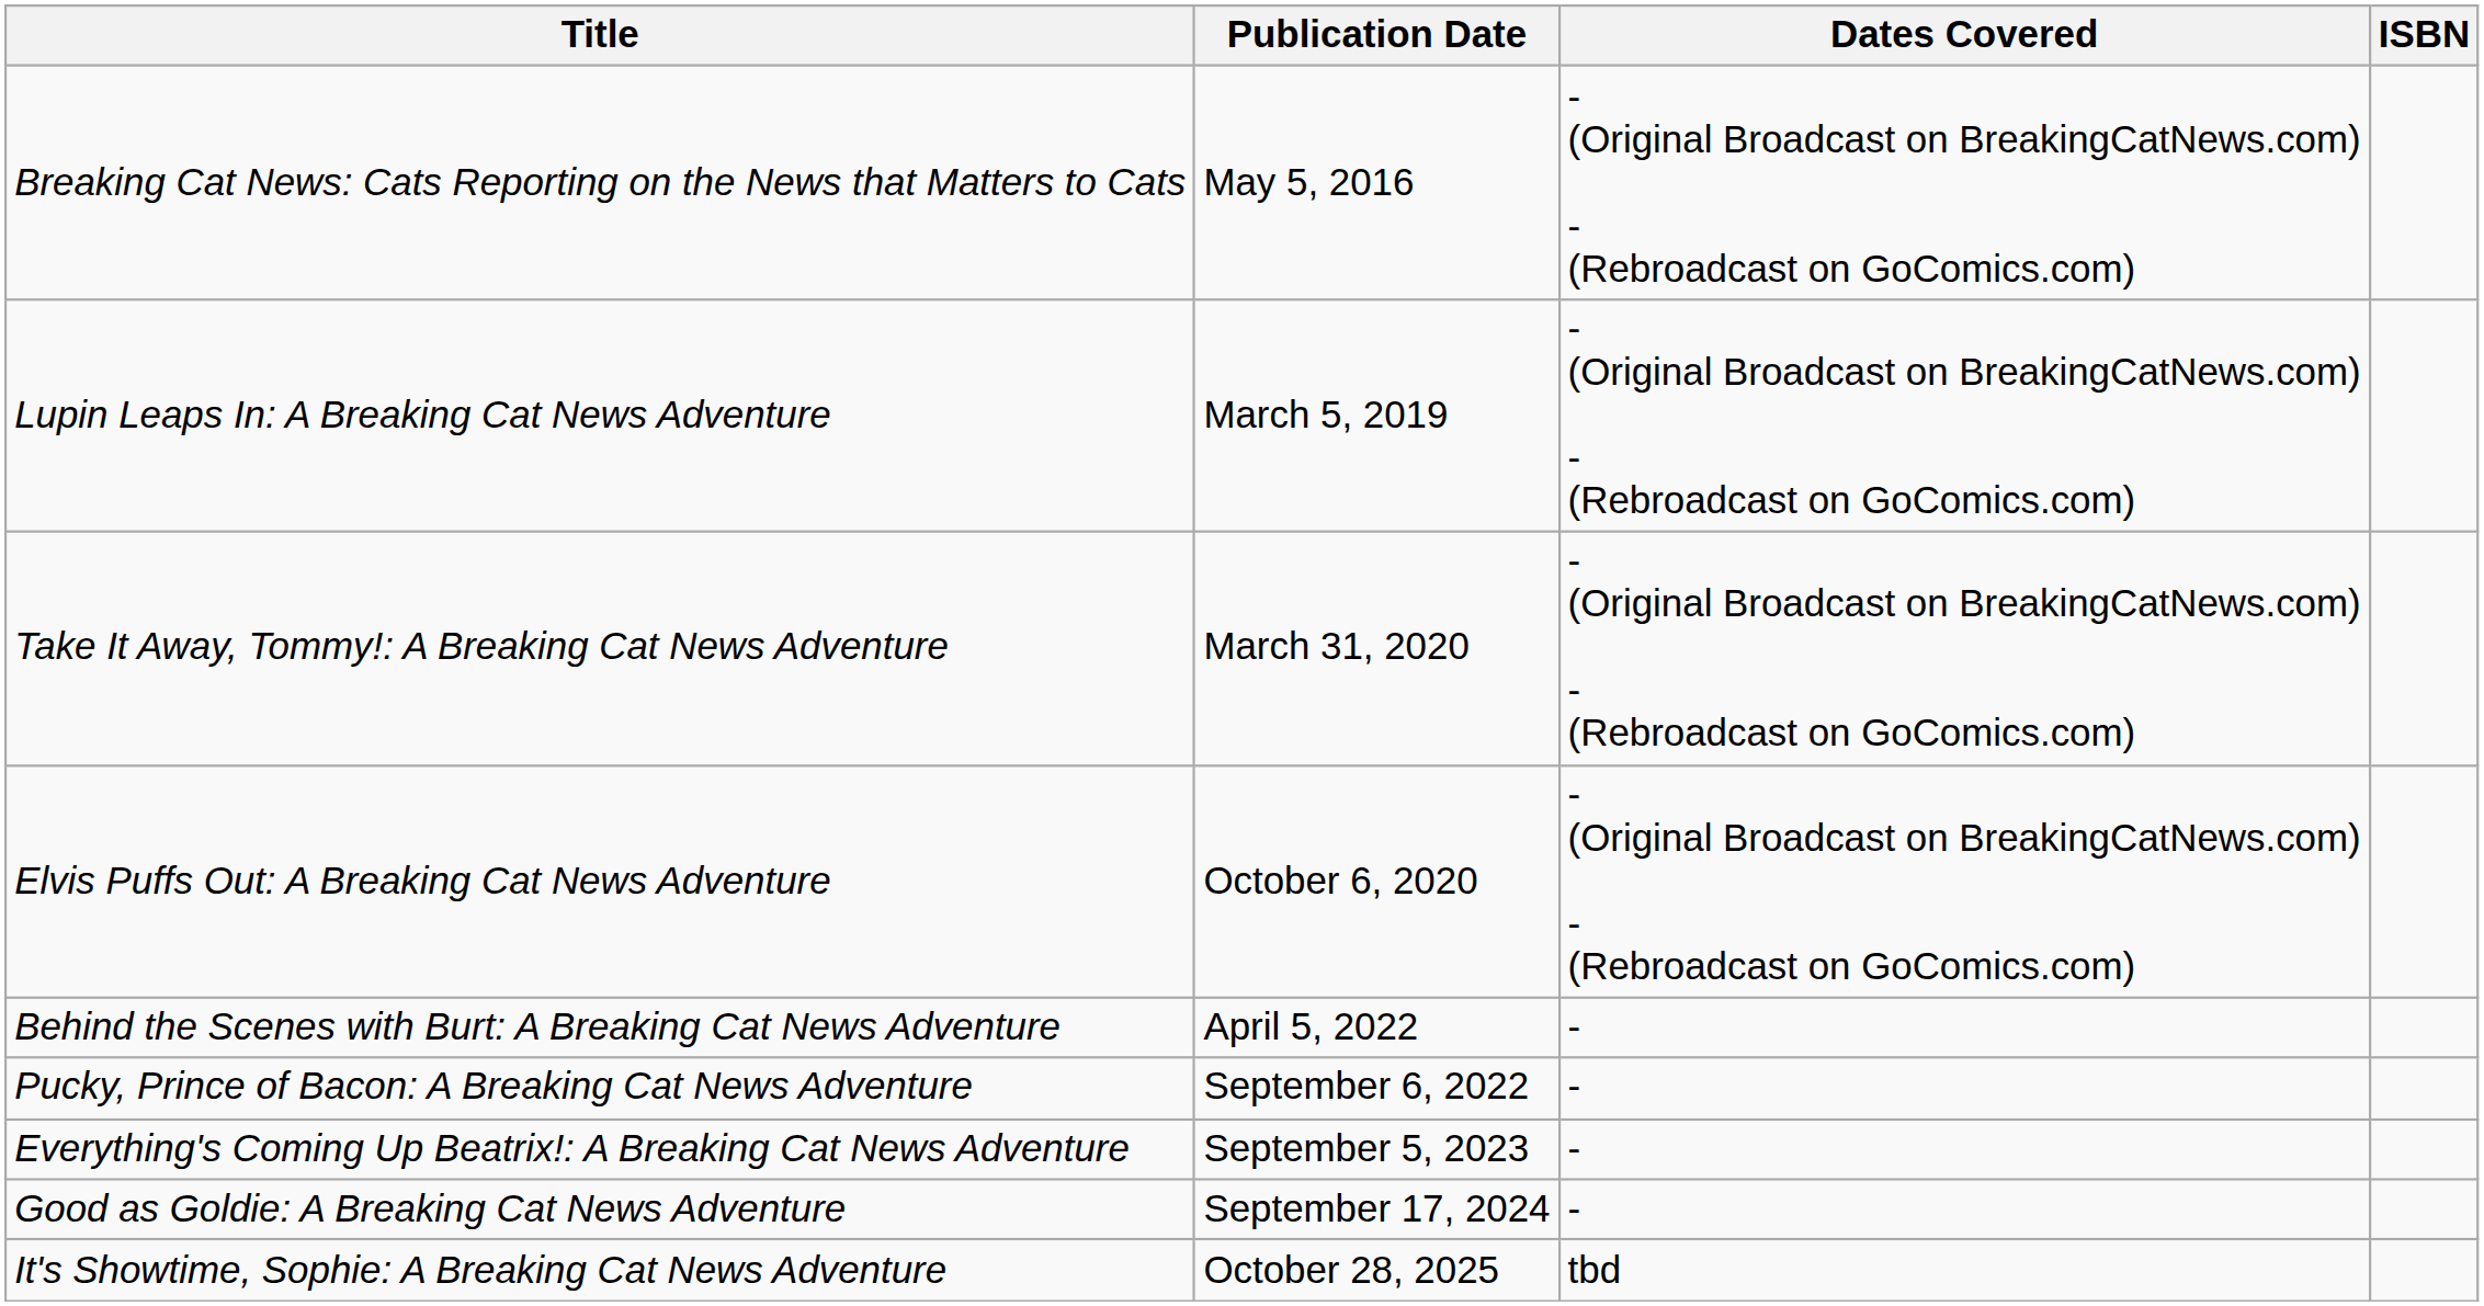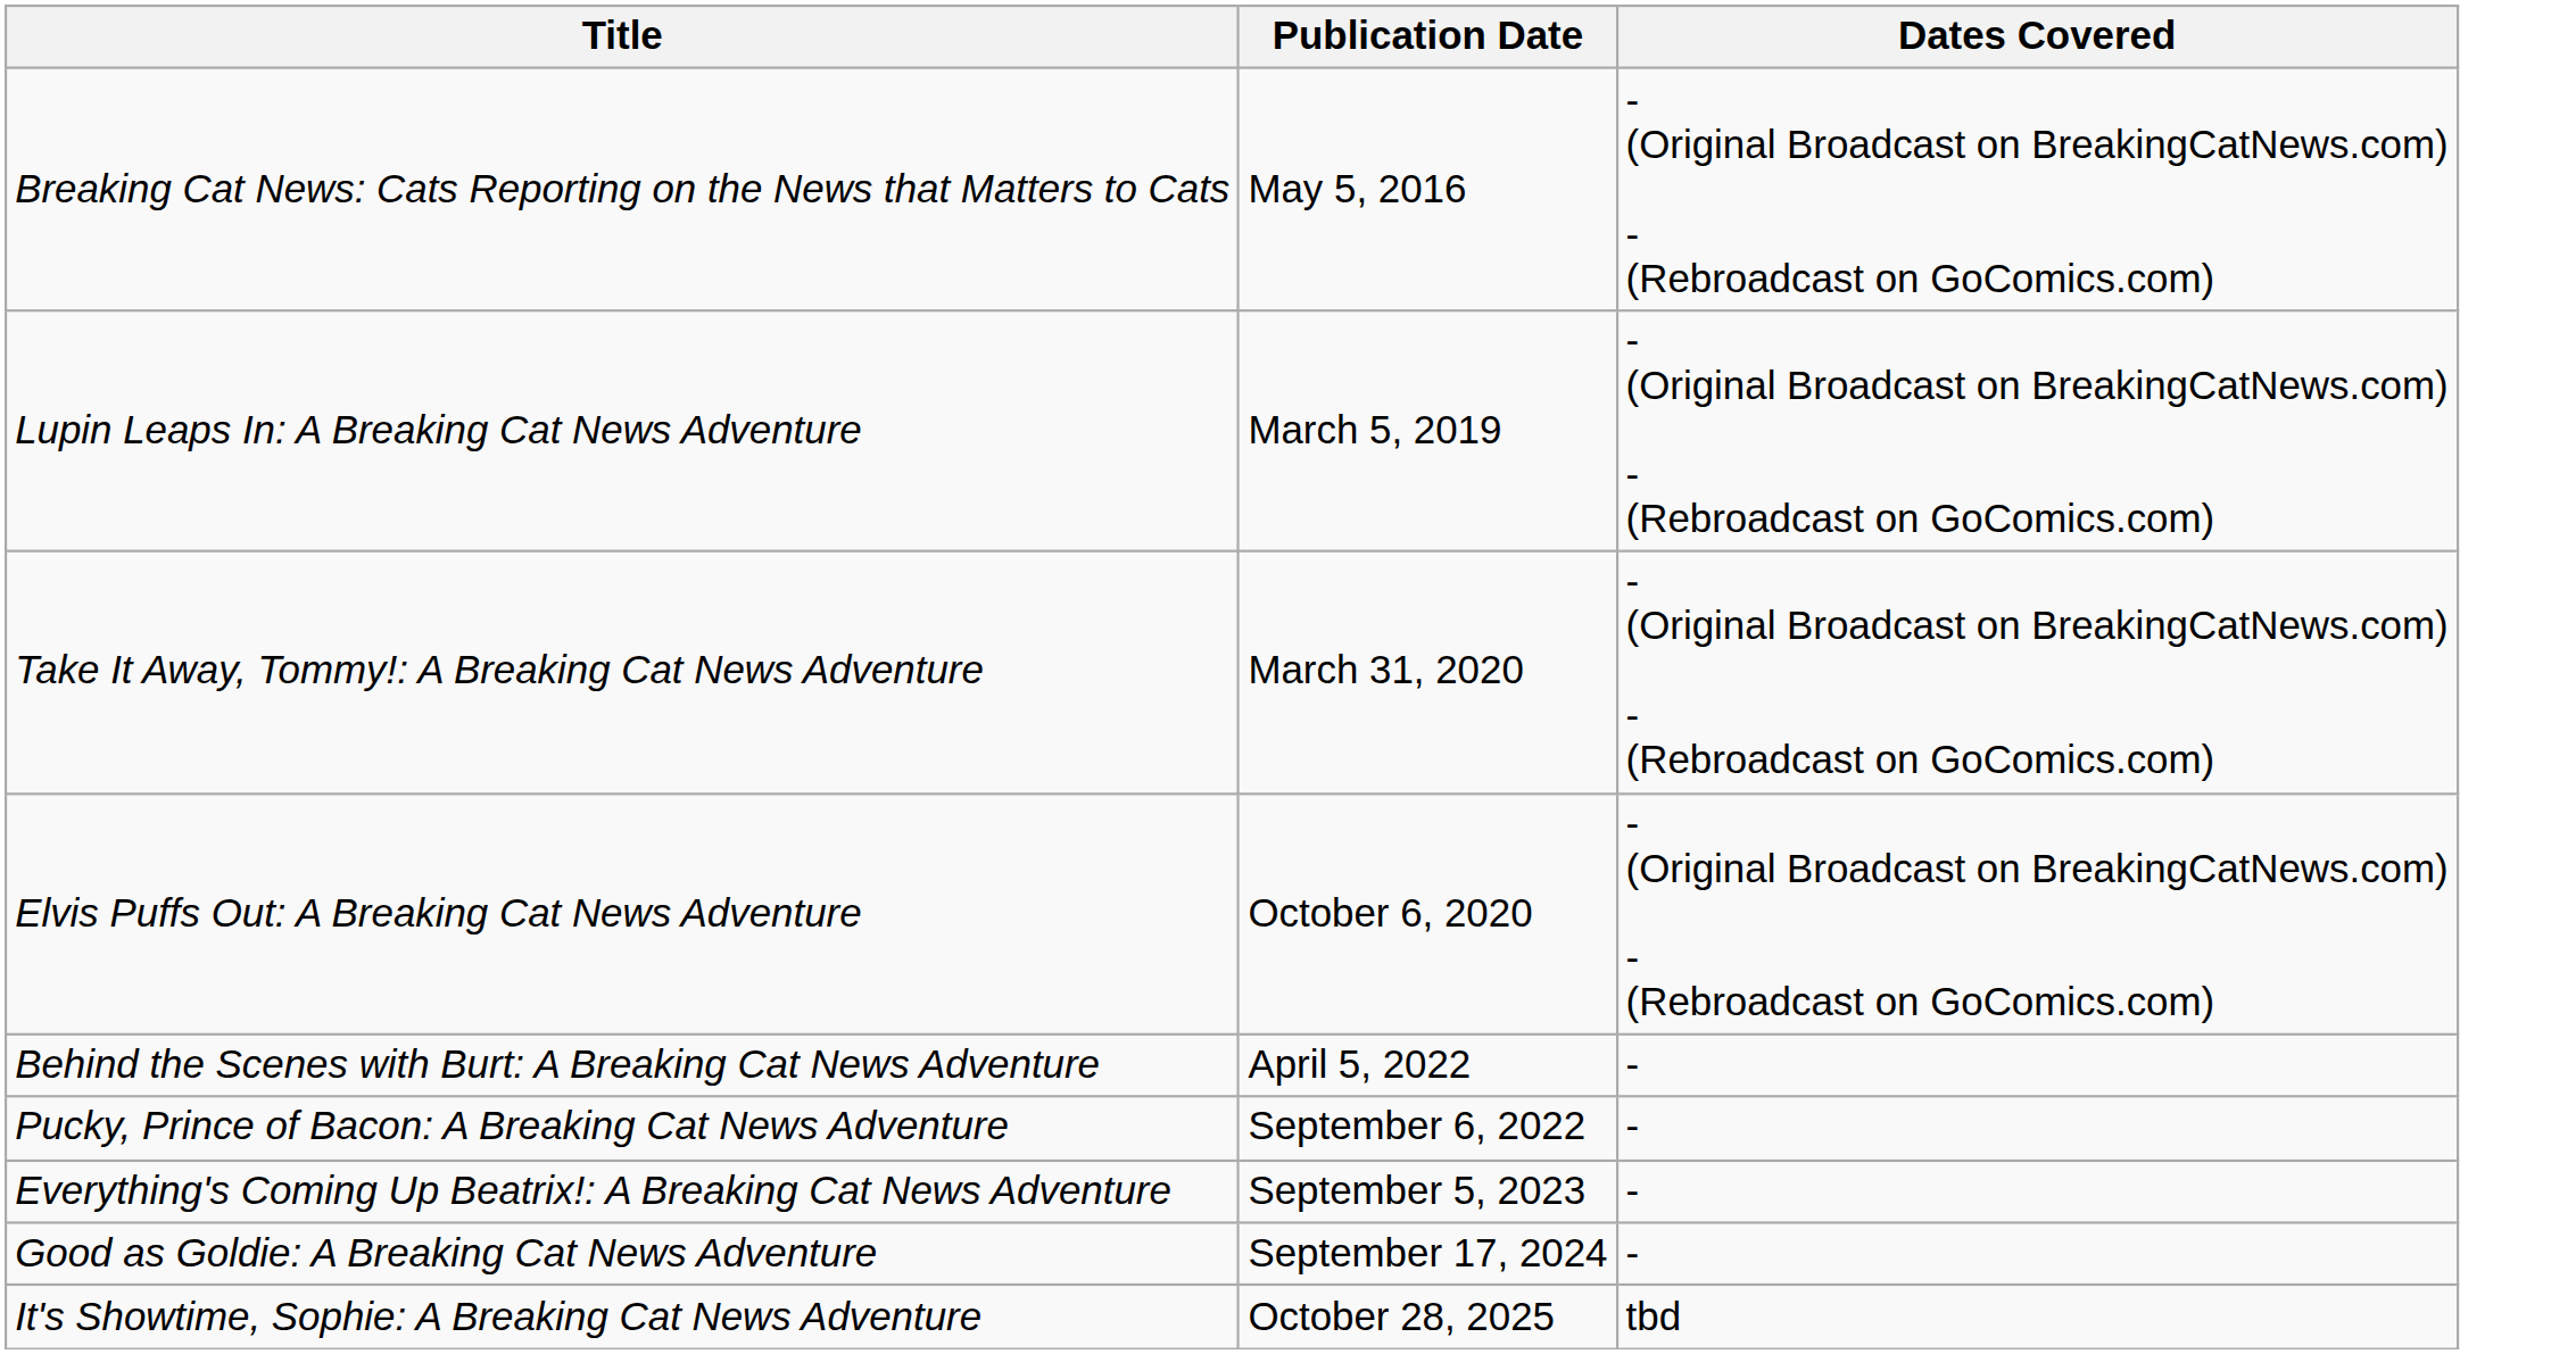 <table class="wikitable">
 <tr>
 <th>Title</th>
 <th>Publication Date</th>
 <th>Dates Covered</th>
-<th>ISBN</th>
 </tr>
 <tr>
 <td><em>Breaking Cat News:  Cats Reporting on the News that Matters to Cats</em></td>
 <td>May 5, 2016</td>
 <td> -  <br>(Original Broadcast on BreakingCatNews.com) <br><br> -  <br>(Rebroadcast on GoComics.com)</td>
-<td></td>
 </tr>
 <tr>
 <td><em>Lupin Leaps In:  A Breaking Cat News Adventure</em></td>
 <td>March 5, 2019</td>
 <td> -  <br>(Original Broadcast on BreakingCatNews.com) <br><br> -  <br>(Rebroadcast on GoComics.com)</td>
-<td></td>
 </tr>
 <tr>
 <td><em>Take It Away, Tommy!:  A Breaking Cat News Adventure</em></td>
 <td>March 31, 2020</td>
 <td> -  <br>(Original Broadcast on BreakingCatNews.com) <br><br> -  <br>(Rebroadcast on GoComics.com)</td>
-<td></td>
 </tr>
 <tr>
 <td><em>Elvis Puffs Out:  A Breaking Cat News Adventure</em></td>
 <td>October 6, 2020</td>
 <td> -  <br>(Original Broadcast on BreakingCatNews.com) <br><br> -  <br>(Rebroadcast on GoComics.com)</td>
-<td></td>
 </tr>
 <tr>
 <td><em>Behind the Scenes with Burt: A Breaking Cat News Adventure</em></td>
 <td>April 5, 2022</td>
 <td> - </td>
-<td></td>
 </tr>
 <tr>
 <td><em>Pucky, Prince of Bacon: A Breaking Cat News Adventure</em></td>
 <td>September 6, 2022</td>
 <td> -  <br></td>
-<td></td>
 </tr>
 <tr>
 <td><em>Everything's Coming Up Beatrix!: A Breaking Cat News Adventure</em></td>
 <td>September 5, 2023</td>
 <td> -  <br></td>
-<td></td>
 </tr>
 <tr>
 <td><em>Good as Goldie: A Breaking Cat News Adventure</em></td>
 <td>September 17, 2024</td>
 <td> -  <br></td>
-<td></td>
 </tr>
 <tr>
 <td><em>It's Showtime, Sophie: A Breaking Cat News Adventure</em></td>
 <td>October 28, 2025</td>
 <td>tbd</td>
-<td></td>
 </tr>
 </table>
